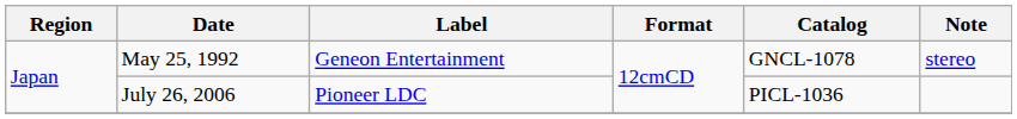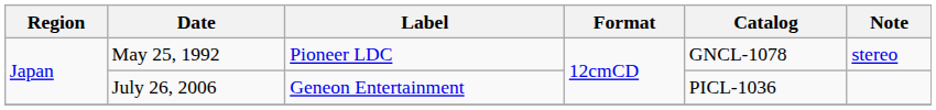 <table class="wikitable sortable" style="margin:0 auto; font-size:small; width:100%">
 <tr>
 <th>Region</th>
 <th>Date</th>
 <th>Label</th>
 <th>Format</th>
 <th>Catalog</th>
 <th>Note</th>
 </tr>
 <tr>
 <td rowspan="2"><a href='#'>Japan</a></td>
 <td>May 25, 1992</td>
-<td><a href='#'>Geneon Entertainment</a></td>
+<td><a href='#'>Pioneer LDC</a></td>
 <td rowspan="2"><a href='#'>12cmCD</a></td>
 <td>GNCL-1078</td>
 <td><a href='#'>stereo</a></td>
 </tr>
 <tr>
 <td>July 26, 2006</td>
-<td><a href='#'>Pioneer LDC</a></td>
+<td><a href='#'>Geneon Entertainment</a></td>
 <td>PICL-1036</td>
 <td></td>
 </tr>
 <tr>
 </tr>
 </table>
